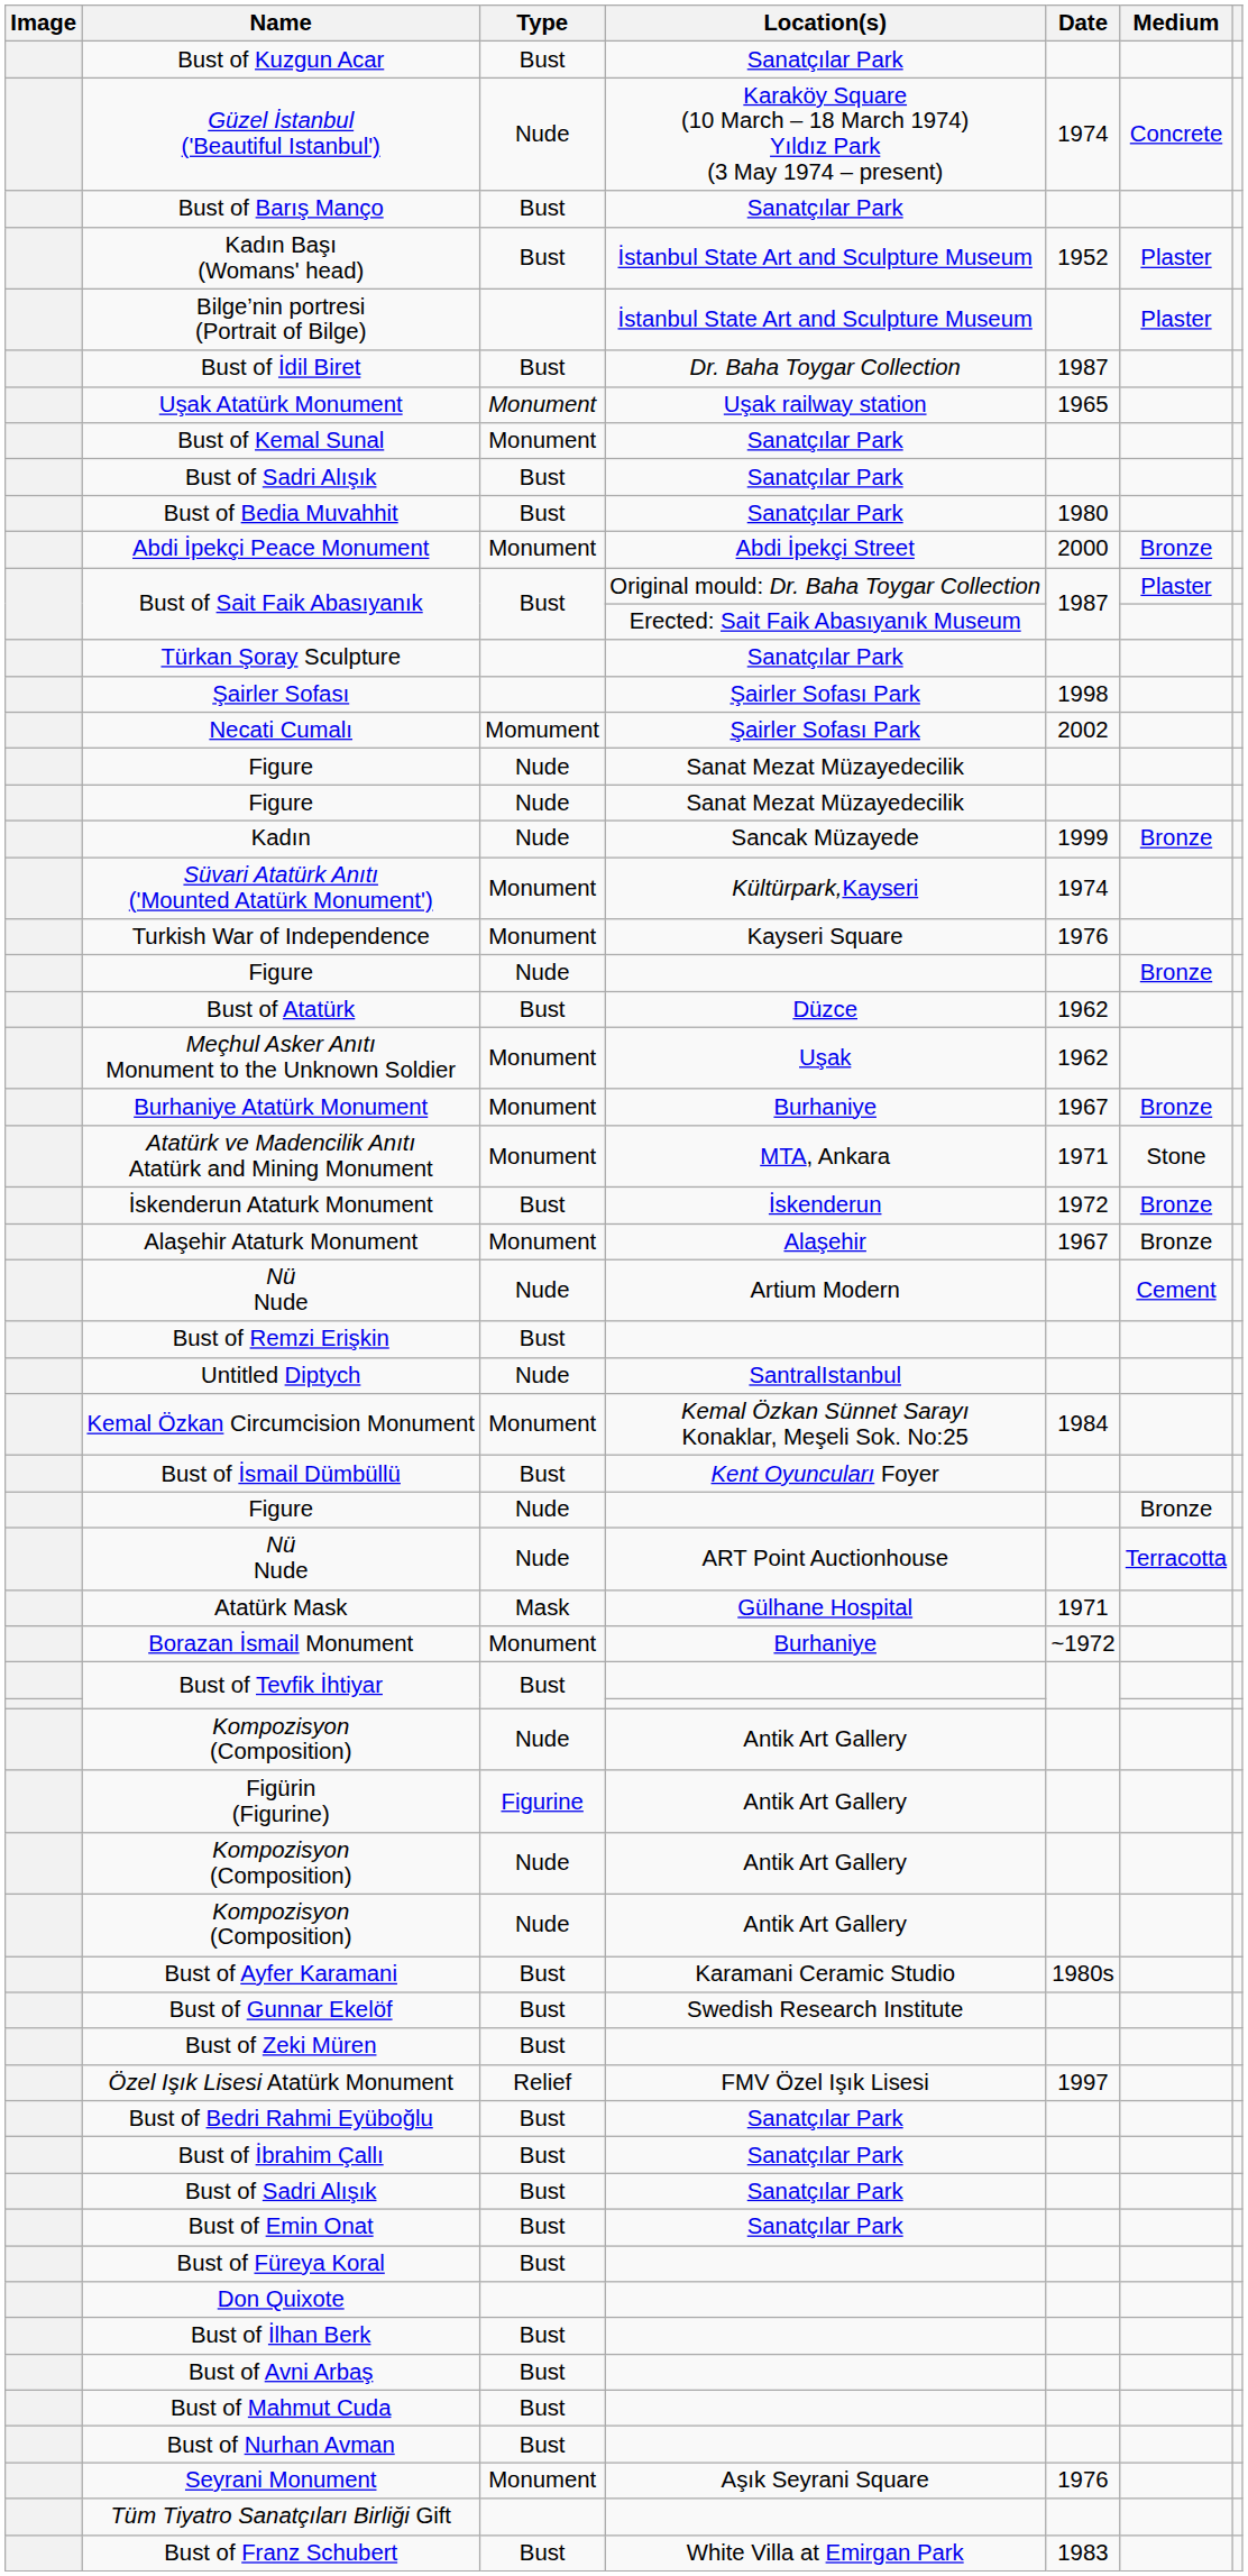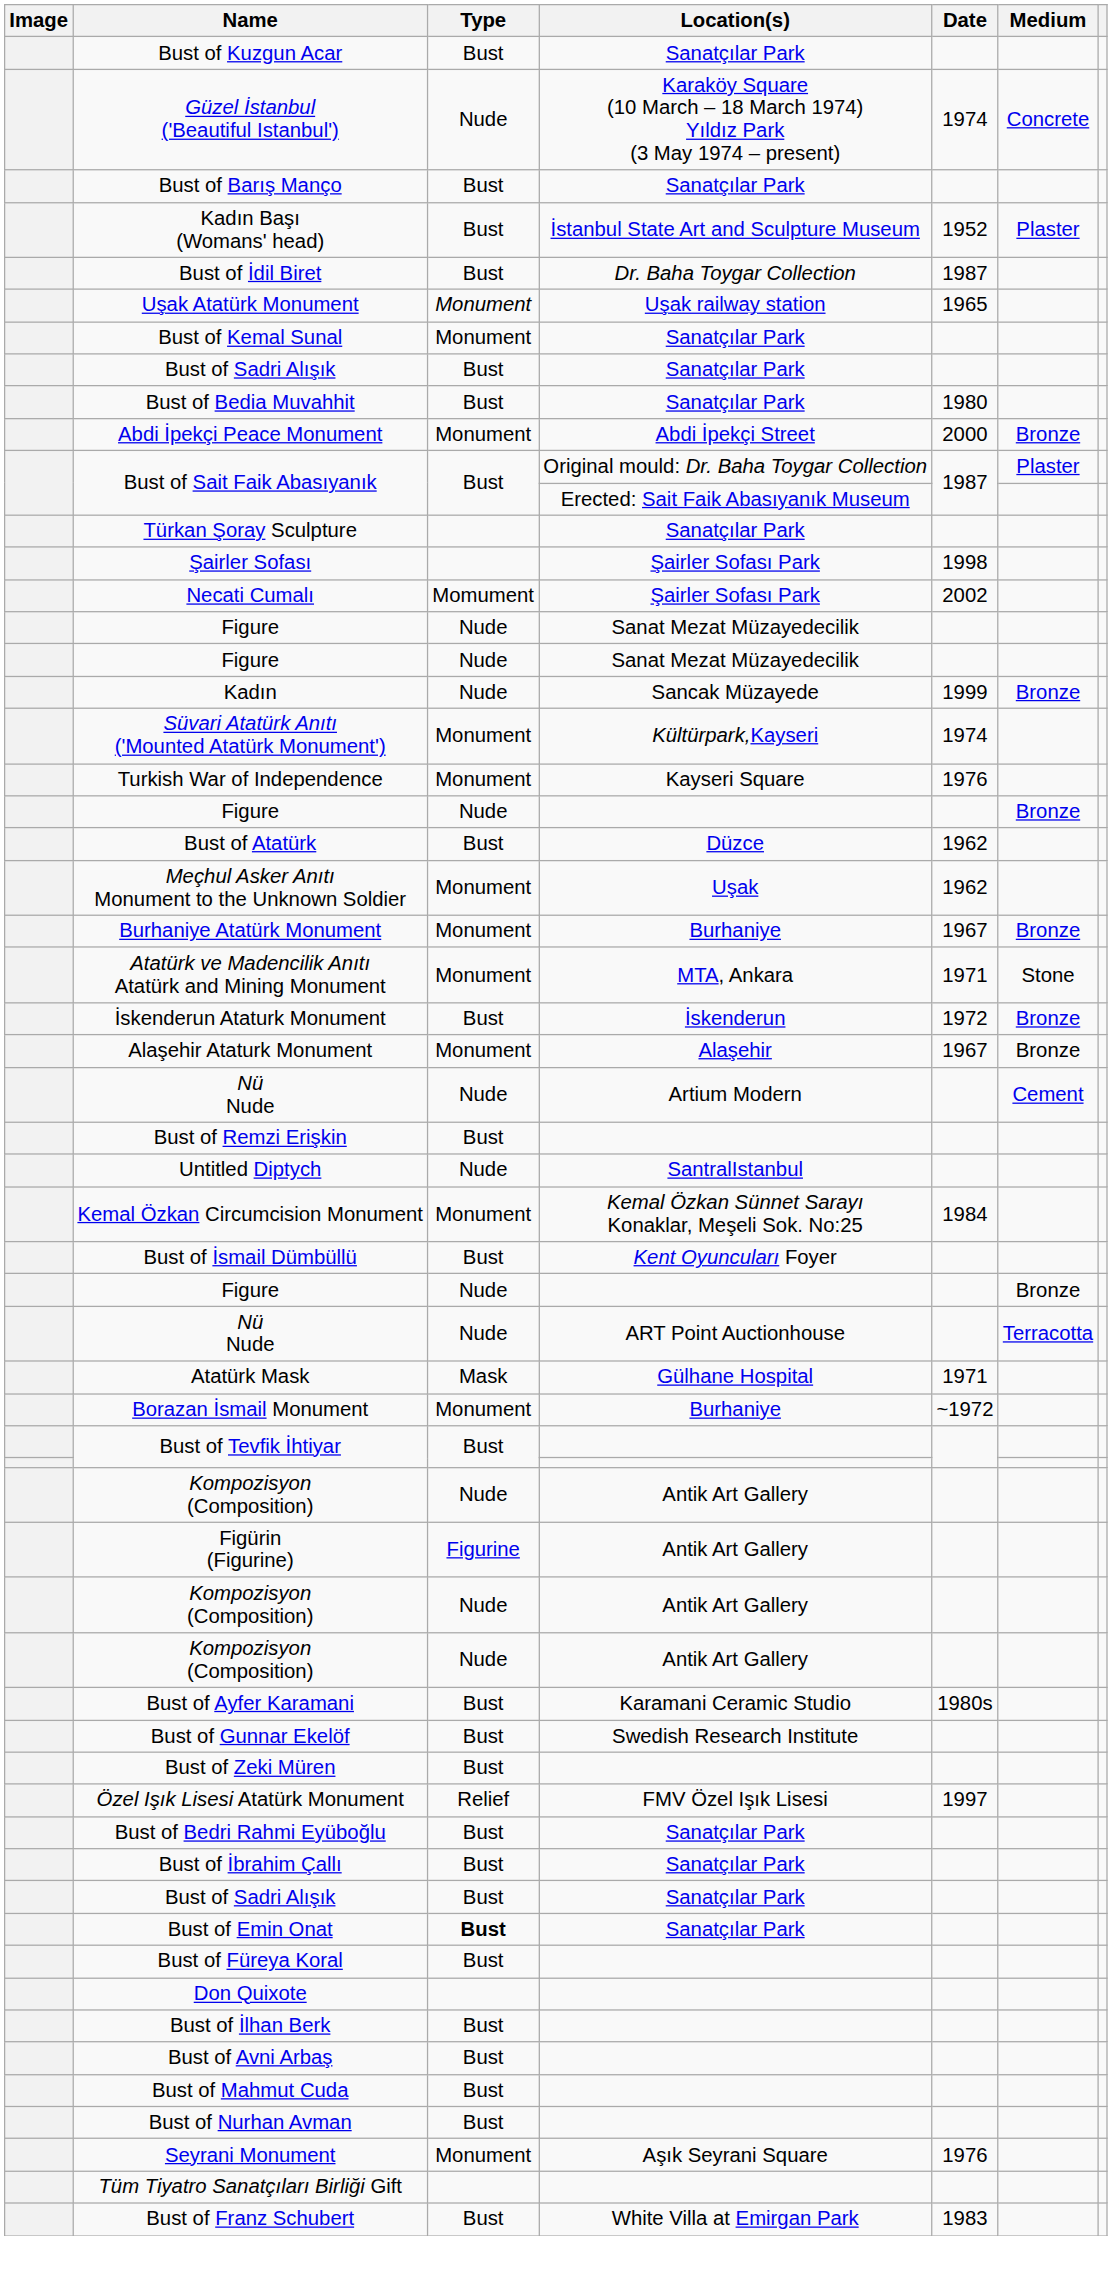 <table class="wikitable sortable plainrowheaders" style="text-align:center">
 <tr>
 <th scope="col" class="unsortable">Image</th>
 <th scope="col">Name</th>
 <th scope="col">Type</th>
 <th scope="col">Location(s)</th>
 <th scope="col">Date</th>
 <th>Medium</th>
 <th scope="col" class="unsortable"></th>
 </tr>
 <tr>
 <th scope="row"></th>
 <td>Bust of <a href='#'>Kuzgun Acar</a></td>
 <td>Bust</td>
 <td><a href='#'>Sanatçılar Park</a></td>
 <td></td>
 <td></td>
 <td></td>
 </tr>
 <tr>
 <th scope="row"></th>
 <td><a href='#'><em>Güzel İstanbul</em><br>('Beautiful Istanbul')</a></td>
 <td>Nude</td>
 <td data-sort-value="Karaköy Square"><a href='#'>Karaköy Square</a><br>(10 March – 18 March 1974)<br><a href='#'>Yıldız Park</a><br>(3 May 1974 – present)</td>
 <td>1974</td>
 <td><a href='#'>Concrete</a></td>
 <td></td>
 </tr>
 <tr>
 <th scope="row"></th>
 <td>Bust of <a href='#'>Barış Manço</a></td>
 <td>Bust</td>
 <td><a href='#'>Sanatçılar Park</a></td>
 <td></td>
 <td></td>
 <td></td>
 </tr>
 <tr>
 <th scope="row"></th>
 <td>Kadın Başı<br>(Womans' head)</td>
 <td>Bust</td>
 <td><a href='#'>İstanbul State Art and Sculpture Museum</a></td>
 <td>1952</td>
-<td><a href='#'>Plaster</a></td>
-<td></td>
-</tr>
-<tr>
-<th scope="row"></th>
-<td>Bilge’nin portresi<br>(Portrait of Bilge)</td>
-<td></td>
-<td><a href='#'>İstanbul State Art and Sculpture Museum</a></td>
-<td></td>
 <td><a href='#'>Plaster</a></td>
 <td></td>
 </tr>
 <tr>
 <th scope="row"></th>
 <td>Bust of <a href='#'>İdil Biret</a></td>
 <td>Bust</td>
 <td><em>Dr. Baha Toygar Collection</em></td>
 <td>1987</td>
 <td></td>
 <td></td>
 </tr>
 <tr>
 <th scope="row"></th>
 <td><a href='#'>Uşak Atatürk Monument</a></td>
 <td><em>Monument</em></td>
 <td><a href='#'>Uşak railway station</a></td>
 <td>1965</td>
 <td></td>
 <td></td>
 </tr>
 <tr>
 <th scope="row"></th>
 <td>Bust of <a href='#'>Kemal Sunal</a></td>
 <td>Monument</td>
 <td><a href='#'>Sanatçılar Park</a></td>
 <td></td>
 <td></td>
 <td></td>
 </tr>
 <tr>
 <th scope="row"></th>
 <td>Bust of <a href='#'>Sadri Alışık</a></td>
 <td>Bust</td>
 <td><a href='#'>Sanatçılar Park</a></td>
 <td></td>
 <td></td>
 <td></td>
 </tr>
 <tr>
 <th scope="row"></th>
 <td>Bust of <a href='#'>Bedia Muvahhit</a></td>
 <td>Bust</td>
 <td><a href='#'>Sanatçılar Park</a></td>
 <td>1980</td>
 <td></td>
 <td></td>
 </tr>
 <tr>
 <th scope="row"></th>
 <td><a href='#'>Abdi İpekçi Peace Monument</a></td>
 <td>Monument</td>
 <td><a href='#'>Abdi İpekçi Street</a></td>
 <td>2000</td>
 <td><a href='#'>Bronze</a></td>
 <td></td>
 </tr>
 <tr>
 <th rowspan="2" scope="row"></th>
 <td rowspan="2">Bust of <a href='#'>Sait Faik Abasıyanık</a></td>
 <td rowspan="2">Bust</td>
 <td>Original mould: <em>Dr. Baha Toygar Collection</em></td>
 <td rowspan="2">1987</td>
 <td><a href='#'>Plaster</a></td>
 <td></td>
 </tr>
 <tr>
 <td>Erected: <a href='#'>Sait Faik Abasıyanık Museum</a></td>
 <td></td>
 <td></td>
 </tr>
 <tr>
 <th scope="row"></th>
 <td><a href='#'>Türkan Şoray</a> Sculpture</td>
 <td></td>
 <td><a href='#'>Sanatçılar Park</a></td>
 <td></td>
 <td></td>
 <td></td>
 </tr>
 <tr>
 <th scope="row"></th>
 <td><a href='#'>Şairler Sofası</a></td>
 <td></td>
 <td><a href='#'>Şairler Sofası Park</a></td>
 <td>1998</td>
 <td></td>
 <td></td>
 </tr>
 <tr>
 <th scope="row"></th>
 <td><a href='#'>Necati Cumalı</a></td>
 <td>Momument</td>
 <td><a href='#'>Şairler Sofası Park</a></td>
 <td>2002</td>
 <td></td>
 <td></td>
 </tr>
 <tr>
 <th scope="row"></th>
 <td>Figure</td>
 <td>Nude</td>
 <td>Sanat Mezat Müzayedecilik</td>
 <td></td>
 <td></td>
 <td></td>
 </tr>
 <tr>
 <th scope="row"></th>
 <td>Figure</td>
 <td>Nude</td>
 <td>Sanat Mezat Müzayedecilik</td>
 <td></td>
 <td></td>
 <td></td>
 </tr>
 <tr>
 <th scope="row"></th>
 <td>Kadın</td>
 <td>Nude</td>
 <td>Sancak Müzayede</td>
 <td>1999</td>
 <td><a href='#'>Bronze</a></td>
 <td></td>
 </tr>
 <tr>
 <th scope="row"></th>
 <td><em><a href='#'>Süvari Atatürk Anıtı</a></em><br><a href='#'>('Mounted Atatürk Monument')</a></td>
 <td>Monument</td>
 <td><em>Kültürpark,</em><a href='#'>Kayseri</a></td>
 <td>1974</td>
 <td></td>
 <td></td>
 </tr>
 <tr>
 <th></th>
 <td>Turkish War of Independence</td>
 <td>Monument</td>
 <td>Kayseri Square</td>
 <td>1976</td>
 <td></td>
 <td></td>
 </tr>
 <tr>
 <th scope="row"></th>
 <td>Figure</td>
 <td>Nude</td>
 <td></td>
 <td></td>
 <td><a href='#'>Bronze</a></td>
 <td></td>
 </tr>
 <tr>
 <th></th>
 <td>Bust of <a href='#'>Atatürk</a></td>
 <td>Bust</td>
 <td><a href='#'>Düzce</a></td>
 <td>1962</td>
 <td></td>
 <td></td>
 </tr>
 <tr>
 <th></th>
 <td><em>Meçhul Asker Anıtı</em><br>Monument to the Unknown Soldier</td>
 <td>Monument</td>
 <td><a href='#'>Uşak</a></td>
 <td>1962</td>
 <td></td>
 <td></td>
 </tr>
 <tr>
 <th></th>
 <td><a href='#'>Burhaniye Atatürk Monument</a></td>
 <td>Monument</td>
 <td><a href='#'>Burhaniye</a></td>
 <td>1967</td>
 <td><a href='#'>Bronze</a></td>
 <td></td>
 </tr>
 <tr>
 <th></th>
 <td><em>Atatürk ve Madencilik Anıtı</em><br>Atatürk and Mining Monument</td>
 <td>Monument</td>
 <td><a href='#'>MTA</a>, Ankara</td>
 <td>1971</td>
 <td>Stone</td>
 <td></td>
 </tr>
 <tr>
 <th></th>
 <td>İskenderun Ataturk Monument</td>
 <td>Bust</td>
 <td><a href='#'>İskenderun</a></td>
 <td>1972</td>
 <td><a href='#'>Bronze</a></td>
 <td></td>
 </tr>
 <tr>
 <th></th>
 <td>Alaşehir Ataturk Monument</td>
 <td>Monument</td>
 <td><a href='#'>Alaşehir</a></td>
 <td>1967</td>
 <td>Bronze</td>
 <td></td>
 </tr>
 <tr>
 <th></th>
 <td><em>Nü</em><br>Nude</td>
 <td>Nude</td>
 <td>Artium Modern</td>
 <td></td>
 <td><a href='#'>Cement</a></td>
 <td></td>
 </tr>
 <tr>
 <th></th>
 <td>Bust of <a href='#'>Remzi Erişkin</a></td>
 <td>Bust</td>
 <td></td>
 <td></td>
 <td></td>
 <td></td>
 </tr>
 <tr>
 <th></th>
 <td>Untitled <a href='#'>Diptych</a></td>
 <td>Nude</td>
 <td><a href='#'>SantralIstanbul</a></td>
 <td></td>
 <td></td>
 <td></td>
 </tr>
 <tr>
 <th><br><br></th>
 <td><a href='#'>Kemal Özkan</a> Circumcision Monument</td>
 <td>Monument</td>
 <td><em>Kemal Özkan Sünnet Sarayı</em><br>Konaklar, Meşeli Sok. No:25</td>
 <td>1984</td>
 <td></td>
 <td></td>
 </tr>
 <tr>
 <th><br></th>
 <td>Bust of <a href='#'>İsmail Dümbüllü</a></td>
 <td>Bust</td>
 <td><em><a href='#'>Kent Oyuncuları</a></em> Foyer</td>
 <td></td>
 <td></td>
 <td></td>
 </tr>
 <tr>
 <th></th>
 <td>Figure</td>
 <td>Nude</td>
 <td></td>
 <td></td>
 <td>Bronze</td>
 <td></td>
 </tr>
 <tr>
 <th><br></th>
 <td><em>Nü</em><br>Nude</td>
 <td>Nude</td>
 <td>ART Point Auctionhouse</td>
 <td></td>
 <td><a href='#'>Terracotta</a></td>
 <td></td>
 </tr>
 <tr>
 <th></th>
 <td>Atatürk Mask</td>
 <td>Mask</td>
 <td><a href='#'>Gülhane Hospital</a></td>
 <td>1971</td>
 <td></td>
 <td></td>
 </tr>
 <tr>
 <th></th>
 <td><a href='#'>Borazan İsmail</a> Monument</td>
 <td>Monument</td>
 <td><a href='#'>Burhaniye</a></td>
 <td>~1972</td>
 <td></td>
 <td></td>
 </tr>
 <tr>
 <th><br></th>
 <td rowspan="2">Bust of <a href='#'>Tevfik İhtiyar</a></td>
 <td rowspan="2">Bust</td>
 <td></td>
 <td rowspan="2"></td>
 <td></td>
 <td></td>
 </tr>
 <tr>
 <th></th>
 <td></td>
 <td></td>
 <td></td>
 </tr>
 <tr>
 <th><br></th>
 <td><em>Kompozisyon</em><br>(Composition)</td>
 <td>Nude</td>
 <td>Antik Art Gallery</td>
 <td></td>
 <td></td>
 <td></td>
 </tr>
 <tr>
 <th></th>
 <td>Figürin<br>(Figurine)</td>
 <td><a href='#'>Figurine</a></td>
 <td>Antik Art Gallery</td>
 <td></td>
 <td></td>
 <td></td>
 </tr>
 <tr>
 <th></th>
 <td><em>Kompozisyon</em><br>(Composition)</td>
 <td>Nude</td>
 <td>Antik Art Gallery</td>
 <td></td>
 <td></td>
 <td></td>
 </tr>
 <tr>
 <th></th>
 <td><em>Kompozisyon</em><br>(Composition)</td>
 <td>Nude</td>
 <td>Antik Art Gallery</td>
 <td></td>
 <td></td>
 <td></td>
 </tr>
 <tr>
 <th></th>
 <td>Bust of <a href='#'>Ayfer Karamani</a></td>
 <td>Bust</td>
 <td>Karamani Ceramic Studio</td>
 <td>1980s</td>
 <td></td>
 <td></td>
 </tr>
 <tr>
 <th></th>
 <td>Bust of <a href='#'>Gunnar Ekelöf</a></td>
 <td>Bust</td>
 <td>Swedish Research Institute</td>
 <td></td>
 <td></td>
 <td></td>
 </tr>
 <tr>
 <th></th>
 <td>Bust of <a href='#'>Zeki Müren</a></td>
 <td>Bust</td>
 <td></td>
 <td></td>
 <td></td>
 <td></td>
 </tr>
 <tr>
 <th></th>
 <td><em>Özel Işık Lisesi</em> Atatürk Monument</td>
 <td>Relief</td>
 <td>FMV Özel Işık Lisesi</td>
 <td>1997</td>
 <td></td>
 <td></td>
 </tr>
 <tr>
 <th></th>
 <td>Bust of <a href='#'>Bedri Rahmi Eyüboğlu</a></td>
 <td>Bust</td>
 <td><a href='#'>Sanatçılar Park</a></td>
 <td></td>
 <td></td>
 <td></td>
 </tr>
 <tr>
 <th></th>
 <td>Bust of <a href='#'>İbrahim Çallı</a></td>
 <td>Bust</td>
 <td><a href='#'>Sanatçılar Park</a></td>
 <td></td>
 <td></td>
 <td></td>
 </tr>
 <tr>
 <th></th>
 <td>Bust of <a href='#'>Sadri Alışık</a></td>
 <td>Bust</td>
 <td><a href='#'>Sanatçılar Park</a></td>
 <td></td>
 <td></td>
 <td></td>
 </tr>
 <tr>
 <th></th>
 <td>Bust of <a href='#'>Emin Onat</a></td>
-<td>Bust</td>
+<td><strong>Bust</strong></td>
 <td><a href='#'>Sanatçılar Park</a></td>
 <td></td>
 <td></td>
 <td></td>
 </tr>
 <tr>
 <th></th>
 <td>Bust of <a href='#'>Füreya Koral</a></td>
 <td>Bust</td>
 <td></td>
 <td></td>
 <td></td>
 <td></td>
 </tr>
 <tr>
 <th></th>
 <td><a href='#'>Don Quixote</a></td>
 <td></td>
 <td></td>
 <td></td>
 <td></td>
 <td></td>
 </tr>
 <tr>
 <th></th>
 <td>Bust of <a href='#'>İlhan Berk</a></td>
 <td>Bust</td>
 <td></td>
 <td></td>
 <td></td>
 <td></td>
 </tr>
 <tr>
 <th></th>
 <td>Bust of <a href='#'>Avni Arbaş</a></td>
 <td>Bust</td>
 <td></td>
 <td></td>
 <td></td>
 <td></td>
 </tr>
 <tr>
 <th></th>
 <td>Bust of <a href='#'>Mahmut Cuda</a></td>
 <td>Bust</td>
 <td></td>
 <td></td>
 <td></td>
 <td></td>
 </tr>
 <tr>
 <th></th>
 <td>Bust of <a href='#'>Nurhan Avman</a></td>
 <td>Bust</td>
 <td></td>
 <td></td>
 <td></td>
 <td></td>
 </tr>
 <tr>
 <th></th>
 <td><a href='#'>Seyrani Monument</a></td>
 <td>Monument</td>
 <td>Aşık Seyrani Square</td>
 <td>1976</td>
 <td></td>
 <td></td>
 </tr>
 <tr>
 <th></th>
 <td><em>Tüm Tiyatro Sanatçıları Birliği</em> Gift</td>
 <td></td>
 <td></td>
 <td></td>
 <td></td>
 <td></td>
 </tr>
 <tr>
 <th></th>
 <td>Bust of <a href='#'>Franz Schubert</a></td>
 <td>Bust</td>
 <td>White Villa at <a href='#'>Emirgan Park</a></td>
 <td>1983</td>
 <td></td>
 <td></td>
 </tr>
 </table>
